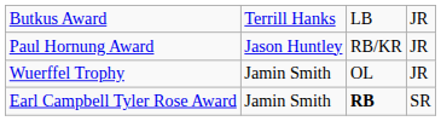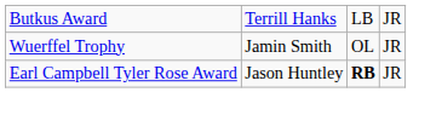 <table class="wikitable">
 <tr>
 <td><a href='#'>Butkus Award</a></td>
 <td><a href='#'>Terrill Hanks</a></td>
 <td>LB</td>
-<td>JR</td>
-</tr>
-<tr>
-<td><a href='#'>Paul Hornung Award</a></td>
-<td><a href='#'>Jason Huntley</a></td>
-<td>RB/KR</td>
 <td>JR</td>
 </tr>
 <tr>
 <td><a href='#'>Wuerffel Trophy</a></td>
 <td>Jamin Smith</td>
 <td>OL</td>
 <td>JR</td>
 </tr>
 <tr>
 <td><a href='#'>Earl Campbell Tyler Rose Award</a></td>
-<td>Jamin Smith</td>
+<td>Jason Huntley</td>
 <td><strong>RB</strong></td>
-<td>SR</td>
+<td>JR</td>
 </tr>
 </table>
